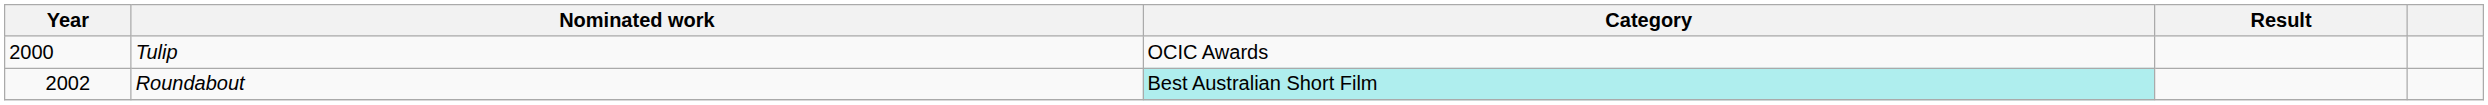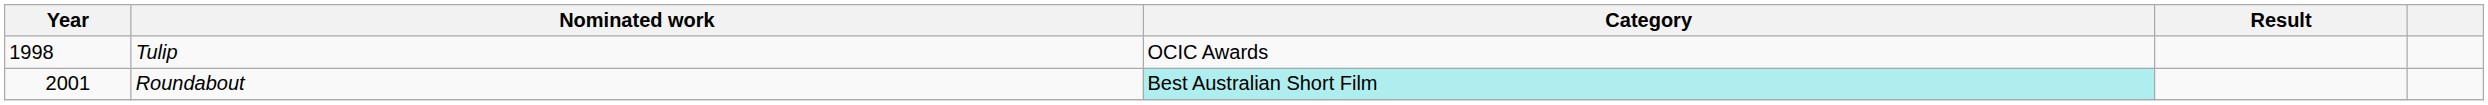 <table class="wikitable" style="width:100%;">
 <tr>
 <th width=5%>Year</th>
 <th style="width:40%;">Nominated work</th>
 <th style="width:40%;">Category</th>
 <th style="width:10%;">Result</th>
 <th width=3%></th>
 </tr>
 <tr>
-<td>2000</td>
+<td>1998</td>
 <td><em>Tulip</em></td>
 <td>OCIC Awards</td>
 <td></td>
 <td style="text-align:center"></td>
 </tr>
 <tr>
-<td style="text-align:center;">2002</td>
+<td style="text-align:center;">2001</td>
 <td><em>Roundabout</em></td>
 <td style="background: paleturquoise;">Best Australian Short Film</td>
 <td></td>
 <td style="text-align:center"></td>
 </tr>
 <tr>
 </tr>
 </table>
